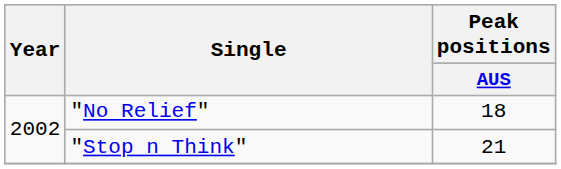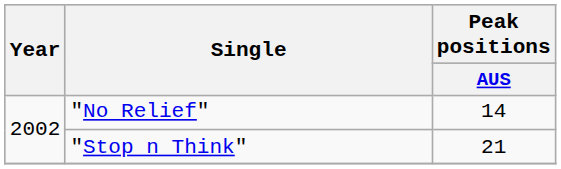 <table class="wikitable">
 <tr>
 <th align="center" rowspan="2" width="10">Year</th>
 <th align="center" rowspan="2" width="220">Single</th>
 <th align="center" colspan="1" width="20">Peak positions</th>
 </tr>
 <tr>
 <th scope="col" style="width:3em;font-size:90%;"><a href='#'>AUS</a><br></th>
 </tr>
 <tr>
 <td rowspan="2">2002</td>
 <td>"<a href='#'>No Relief</a>"</td>
-<td style="text-align:center;">18</td>
+<td style="text-align:center;">14</td>
 </tr>
 <tr>
 <td>"<a href='#'>Stop n Think</a>"</td>
 <td style="text-align:center;">21</td>
 </tr>
 <tr>
 </tr>
 </table>
